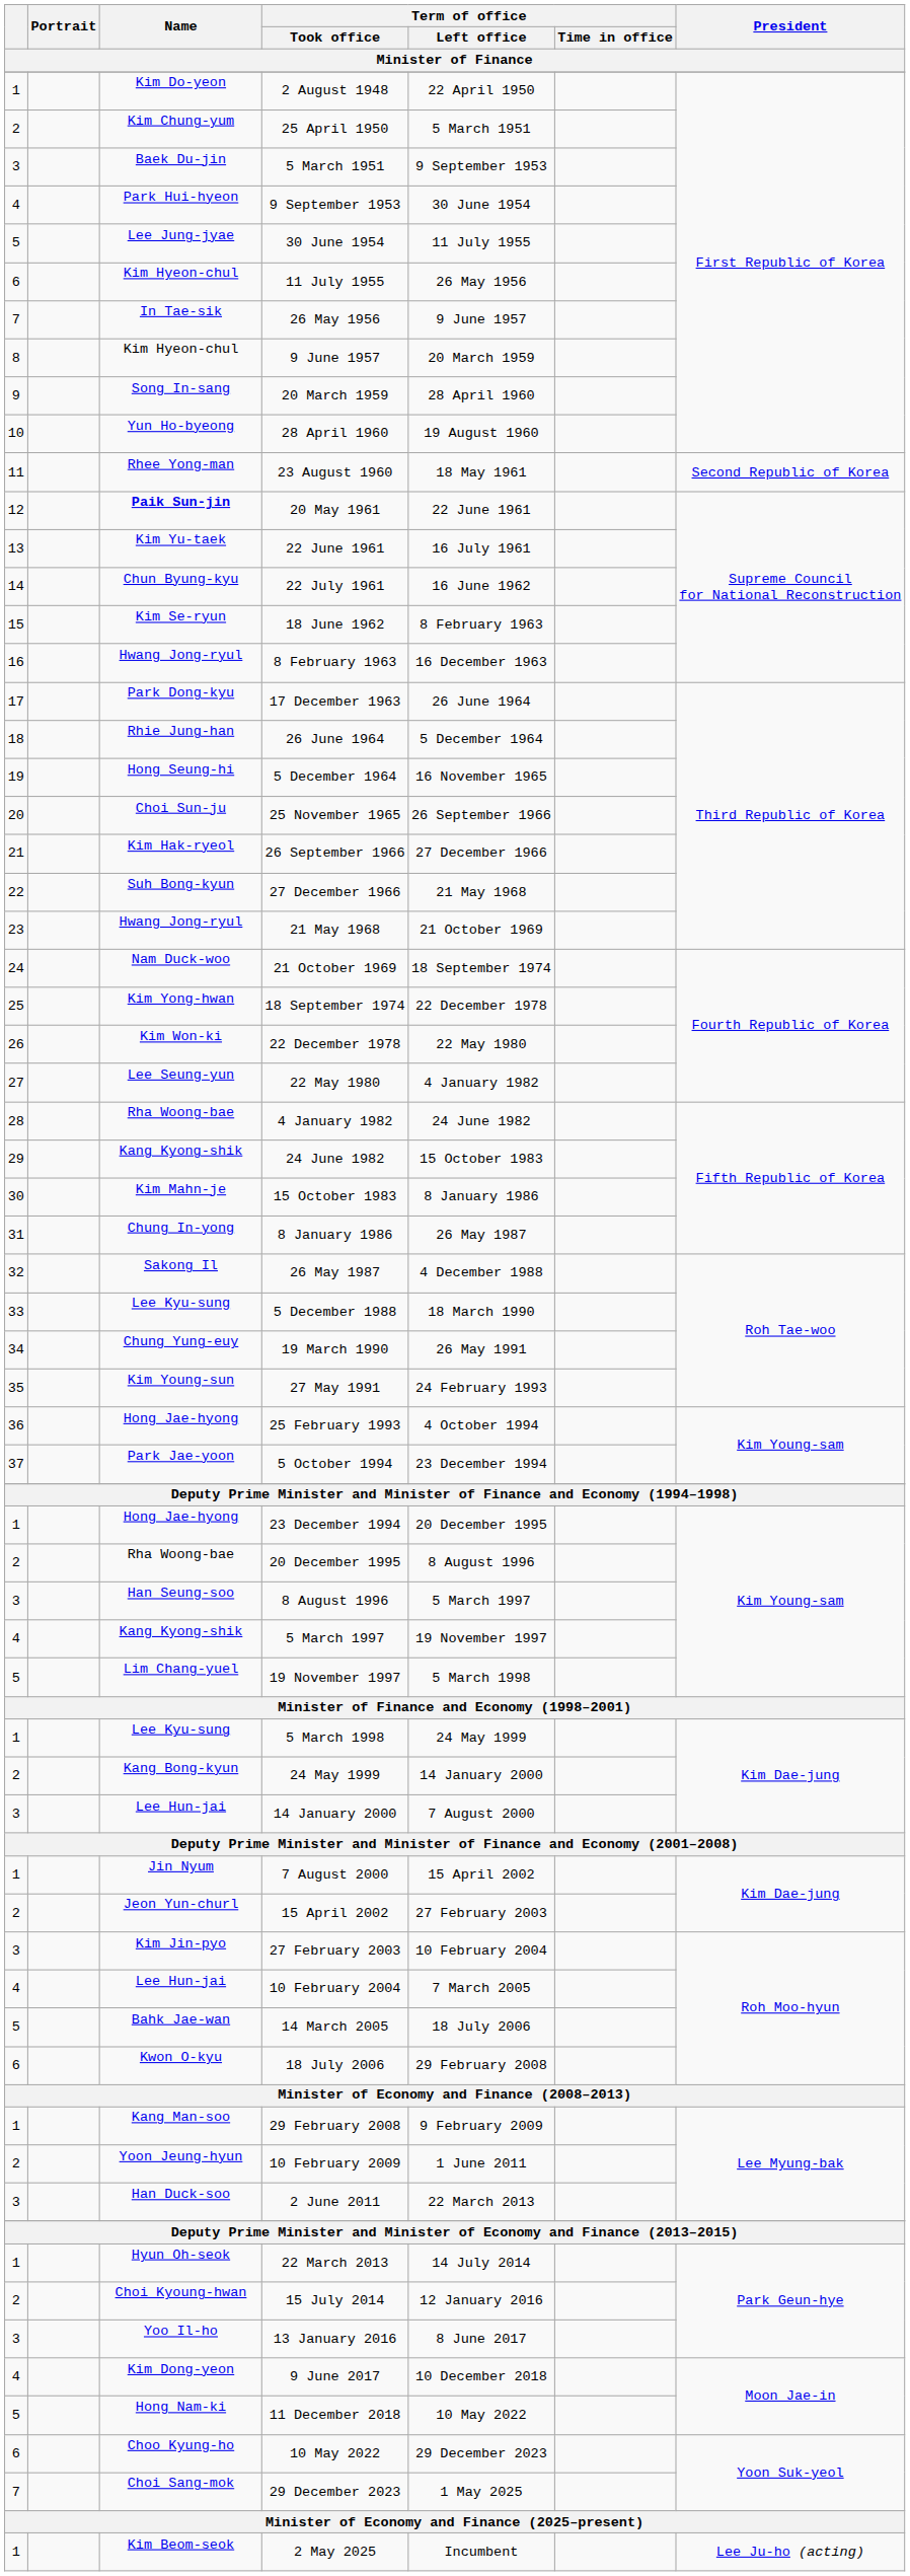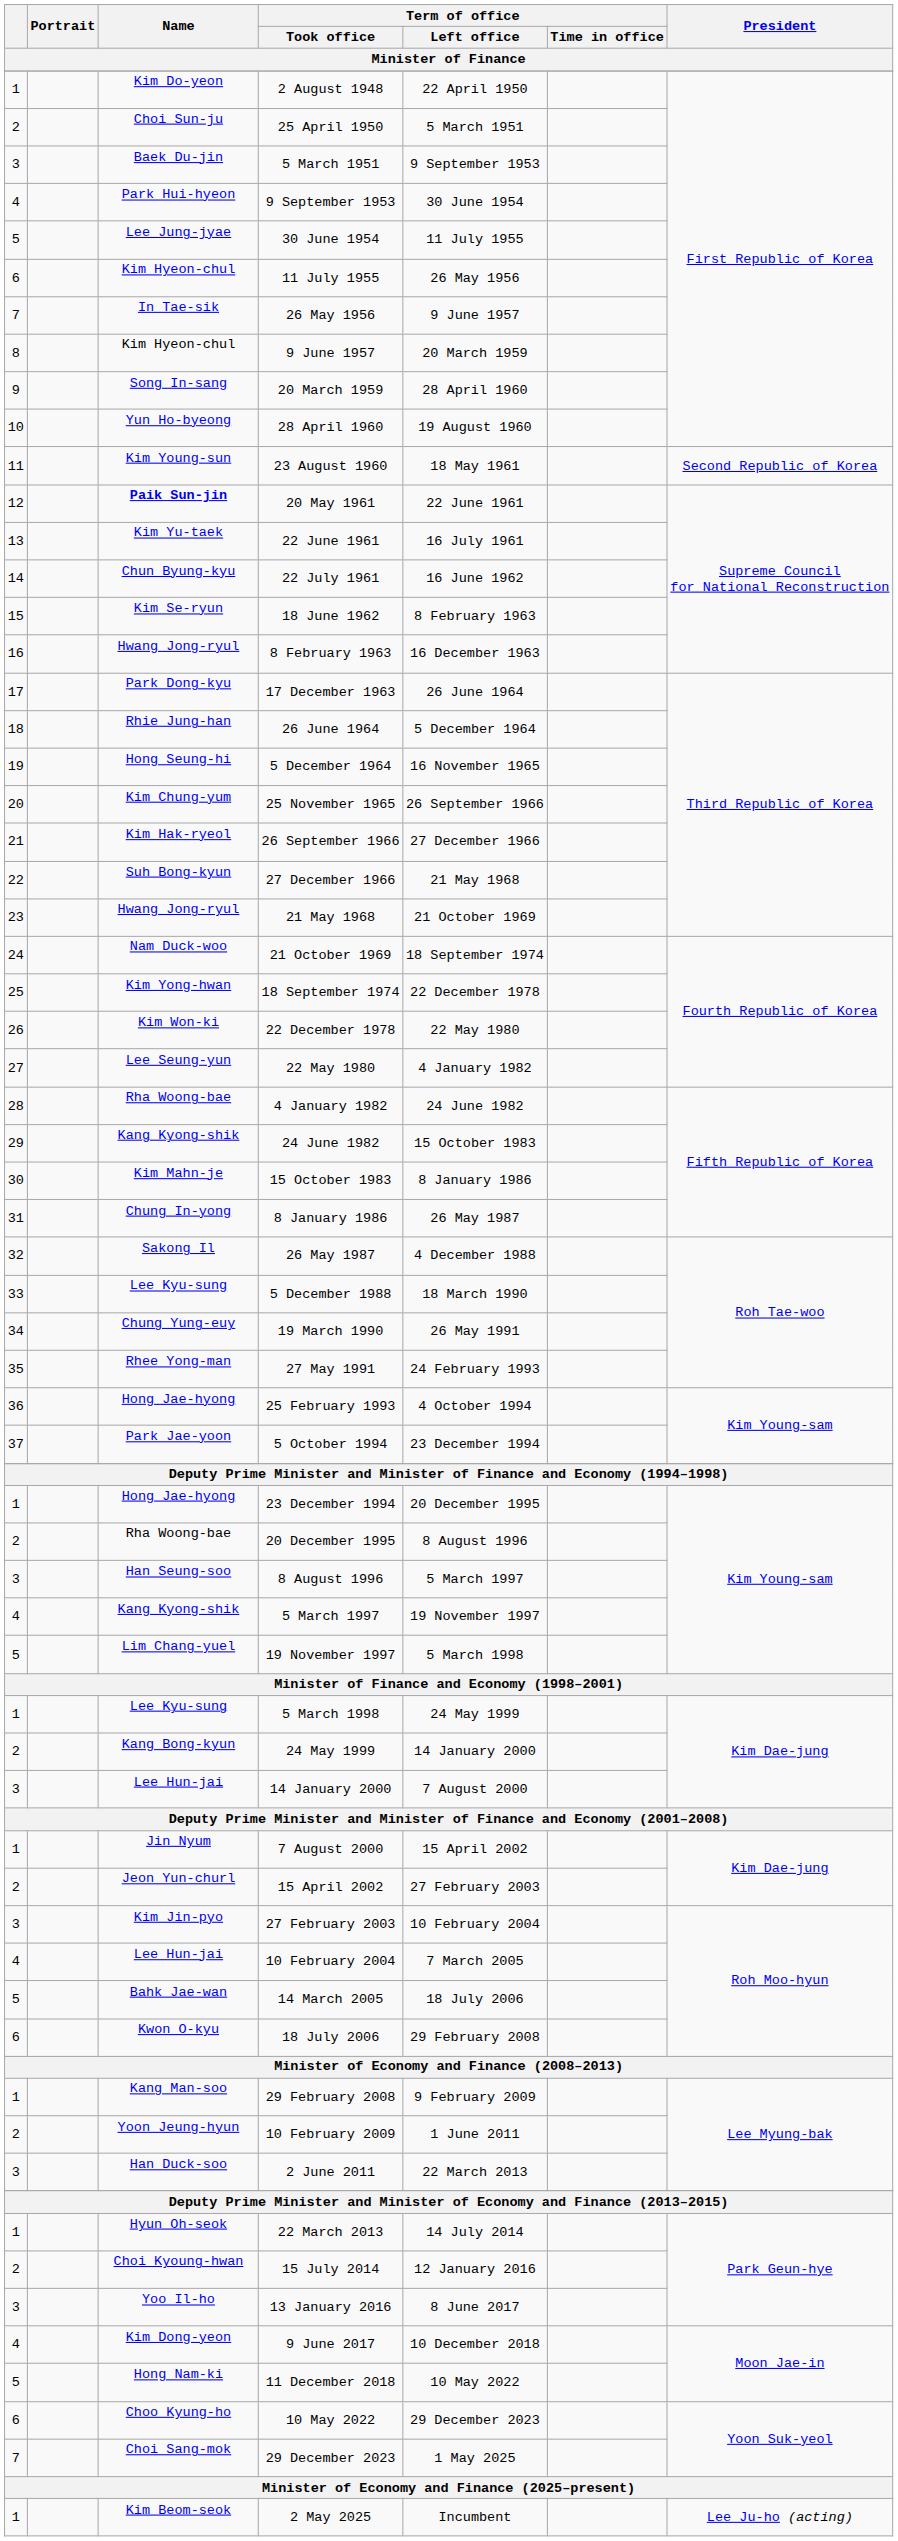 <table class="wikitable" style="text-align:center">
 <tr>
 <th rowspan="2"></th>
 <th rowspan="2">Portrait</th>
 <th rowspan="2" width="18%">Name<br></th>
 <th colspan="3">Term of office</th>
 <th rowspan="2"><a href='#'>President</a></th>
 </tr>
 <tr>
 <th>Took office</th>
 <th>Left office</th>
 <th>Time in office</th>
 </tr>
 <tr>
 <th colspan="7">Minister of Finance</th>
 </tr>
 <tr>
 </tr>
 <tr>
 <td>1</td>
 <td></td>
 <td><a href='#'>Kim Do-yeon</a><br><br></td>
 <td>2 August 1948</td>
 <td>22 April 1950</td>
 <td></td>
 <td rowspan="10"><a href='#'>First Republic of Korea</a></td>
 </tr>
 <tr>
 <td>2</td>
 <td></td>
-<td><a href='#'>Kim Chung-yum</a><br><br></td>
+<td><a href='#'>Choi Sun-ju</a><br><br></td>
 <td>25 April 1950</td>
 <td>5 March 1951</td>
 <td></td>
 </tr>
 <tr>
 <td>3</td>
 <td></td>
 <td><a href='#'>Baek Du-jin</a><br><br></td>
 <td>5 March 1951</td>
 <td>9 September 1953</td>
 <td></td>
 </tr>
 <tr>
 <td>4</td>
 <td></td>
 <td><a href='#'>Park Hui-hyeon</a><br><br></td>
 <td>9 September 1953</td>
 <td>30 June 1954</td>
 <td></td>
 </tr>
 <tr>
 <td>5</td>
 <td></td>
 <td><a href='#'>Lee Jung-jyae</a><br><br></td>
 <td>30 June 1954</td>
 <td>11 July 1955</td>
 <td></td>
 </tr>
 <tr>
 <td>6</td>
 <td></td>
 <td><a href='#'>Kim Hyeon-chul</a><br><br></td>
 <td>11 July 1955</td>
 <td>26 May 1956</td>
 <td></td>
 </tr>
 <tr>
 <td>7</td>
 <td></td>
 <td><a href='#'>In Tae-sik</a><br><br></td>
 <td>26 May 1956</td>
 <td>9 June 1957</td>
 <td></td>
 </tr>
 <tr>
 <td>8</td>
 <td></td>
 <td>Kim Hyeon-chul<br><br></td>
 <td>9 June 1957</td>
 <td>20 March 1959</td>
 <td></td>
 </tr>
 <tr>
 <td>9</td>
 <td></td>
 <td><a href='#'>Song In-sang</a><br><br></td>
 <td>20 March 1959</td>
 <td>28 April 1960</td>
 <td></td>
 </tr>
 <tr>
 <td>10</td>
 <td></td>
 <td><a href='#'>Yun Ho-byeong</a><br><br></td>
 <td>28 April 1960</td>
 <td>19 August 1960</td>
 <td></td>
 </tr>
 <tr>
 <td>11</td>
 <td></td>
-<td><a href='#'>Rhee Yong-man</a><br><br></td>
+<td><a href='#'>Kim Young-sun</a><br><br></td>
 <td>23 August 1960</td>
 <td>18 May 1961</td>
 <td></td>
 <td><a href='#'>Second Republic of Korea</a></td>
 </tr>
 <tr>
 <td>12</td>
 <td></td>
 <td><strong><a href='#'>Paik Sun-jin</a><br><br></strong></td>
 <td>20 May 1961</td>
 <td>22 June 1961</td>
 <td></td>
 <td rowspan="5"><a href='#'>Supreme Council<br>for National Reconstruction</a></td>
 </tr>
 <tr>
 <td>13</td>
 <td></td>
 <td><a href='#'>Kim Yu-taek</a><br><br></td>
 <td>22 June 1961</td>
 <td>16 July 1961</td>
 <td></td>
 </tr>
 <tr>
 <td>14</td>
 <td></td>
 <td><a href='#'>Chun Byung-kyu</a><br><br></td>
 <td>22 July 1961</td>
 <td>16 June 1962</td>
 <td></td>
 </tr>
 <tr>
 <td>15</td>
 <td></td>
 <td><a href='#'>Kim Se-ryun</a><br><br></td>
 <td>18 June 1962</td>
 <td>8 February 1963</td>
 <td></td>
 </tr>
 <tr>
 <td>16</td>
 <td></td>
 <td><a href='#'>Hwang Jong-ryul</a><br><br></td>
 <td>8 February 1963</td>
 <td>16 December 1963</td>
 <td></td>
 </tr>
 <tr>
 <td>17</td>
 <td></td>
 <td><a href='#'>Park Dong-kyu</a><br><br></td>
 <td>17 December 1963</td>
 <td>26 June 1964</td>
 <td></td>
 <td rowspan="7"><a href='#'>Third Republic of Korea</a></td>
 </tr>
 <tr>
 <td>18</td>
 <td></td>
 <td><a href='#'>Rhie Jung-han</a><br><br></td>
 <td>26 June 1964</td>
 <td>5 December 1964</td>
 <td></td>
 </tr>
 <tr>
 <td>19</td>
 <td></td>
 <td><a href='#'>Hong Seung-hi</a><br><br></td>
 <td>5 December 1964</td>
 <td>16 November 1965</td>
 <td></td>
 </tr>
 <tr>
 <td>20</td>
 <td></td>
-<td><a href='#'>Choi Sun-ju</a><br><br></td>
+<td><a href='#'>Kim Chung-yum</a><br><br></td>
 <td>25 November 1965</td>
 <td>26 September 1966</td>
 <td></td>
 </tr>
 <tr>
 <td>21</td>
 <td></td>
 <td><a href='#'>Kim Hak-ryeol</a><br><br></td>
 <td>26 September 1966</td>
 <td>27 December 1966</td>
 <td></td>
 </tr>
 <tr>
 <td>22</td>
 <td></td>
 <td><a href='#'>Suh Bong-kyun</a><br><br></td>
 <td>27 December 1966</td>
 <td>21 May 1968</td>
 <td></td>
 </tr>
 <tr>
 <td>23</td>
 <td></td>
 <td><a href='#'>Hwang Jong-ryul</a><br><br></td>
 <td>21 May 1968</td>
 <td>21 October 1969</td>
 <td></td>
 </tr>
 <tr>
 <td>24</td>
 <td></td>
 <td><a href='#'>Nam Duck-woo</a><br><br></td>
 <td>21 October 1969</td>
 <td>18 September 1974</td>
 <td></td>
 <td rowspan="4"><a href='#'>Fourth Republic of Korea</a></td>
 </tr>
 <tr>
 <td>25</td>
 <td></td>
 <td><a href='#'>Kim Yong-hwan</a><br><br></td>
 <td>18 September 1974</td>
 <td>22 December 1978</td>
 <td></td>
 </tr>
 <tr>
 <td>26</td>
 <td></td>
 <td><a href='#'>Kim Won-ki</a><br><br></td>
 <td>22 December 1978</td>
 <td>22 May 1980</td>
 <td></td>
 </tr>
 <tr>
 <td>27</td>
 <td></td>
 <td><a href='#'>Lee Seung-yun</a><br><br></td>
 <td>22 May 1980</td>
 <td>4 January 1982</td>
 <td></td>
 </tr>
 <tr>
 <td>28</td>
 <td></td>
 <td><a href='#'>Rha Woong-bae</a><br><br></td>
 <td>4 January 1982</td>
 <td>24 June 1982</td>
 <td></td>
 <td rowspan="4"><a href='#'>Fifth Republic of Korea</a></td>
 </tr>
 <tr>
 <td>29</td>
 <td></td>
 <td><a href='#'>Kang Kyong-shik</a><br><br></td>
 <td>24 June 1982</td>
 <td>15 October 1983</td>
 <td></td>
 </tr>
 <tr>
 <td>30</td>
 <td></td>
 <td><a href='#'>Kim Mahn-je</a><br><br></td>
 <td>15 October 1983</td>
 <td>8 January 1986</td>
 <td></td>
 </tr>
 <tr>
 <td>31</td>
 <td></td>
 <td><a href='#'>Chung In-yong</a><br><br></td>
 <td>8 January 1986</td>
 <td>26 May 1987</td>
 <td></td>
 </tr>
 <tr>
 <td>32</td>
 <td></td>
 <td><a href='#'>Sakong Il</a><br><br></td>
 <td>26 May 1987</td>
 <td>4 December 1988</td>
 <td></td>
 <td rowspan="4"><a href='#'>Roh Tae-woo</a></td>
 </tr>
 <tr>
 <td>33</td>
 <td></td>
 <td><a href='#'>Lee Kyu-sung</a><br><br></td>
 <td>5 December 1988</td>
 <td>18 March 1990</td>
 <td></td>
 </tr>
 <tr>
 <td>34</td>
 <td></td>
 <td><a href='#'>Chung Yung-euy</a><br><br></td>
 <td>19 March 1990</td>
 <td>26 May 1991</td>
 <td></td>
 </tr>
 <tr>
 <td>35</td>
 <td></td>
-<td><a href='#'>Kim Young-sun</a><br><br></td>
+<td><a href='#'>Rhee Yong-man</a><br><br></td>
 <td>27 May 1991</td>
 <td>24 February 1993</td>
 <td></td>
 </tr>
 <tr>
 <td>36</td>
 <td></td>
 <td><a href='#'>Hong Jae-hyong</a><br><br></td>
 <td>25 February 1993</td>
 <td>4 October 1994</td>
 <td></td>
 <td rowspan="2"><a href='#'>Kim Young-sam</a></td>
 </tr>
 <tr>
 <td>37</td>
 <td></td>
 <td><a href='#'>Park Jae-yoon</a><br><br></td>
 <td>5 October 1994</td>
 <td>23 December 1994</td>
 <td></td>
 </tr>
 <tr>
 </tr>
 <tr>
 <th colspan="7">Deputy Prime Minister and Minister of Finance and Economy (1994–1998)</th>
 </tr>
 <tr>
 <td>1</td>
 <td></td>
 <td><a href='#'>Hong Jae-hyong</a><br><br></td>
 <td>23 December 1994</td>
 <td>20 December 1995</td>
 <td></td>
 <td rowspan="5"><a href='#'>Kim Young-sam</a></td>
 </tr>
 <tr>
 <td>2</td>
 <td></td>
 <td>Rha Woong-bae<br><br></td>
 <td>20 December 1995</td>
 <td>8 August 1996</td>
 <td></td>
 </tr>
 <tr>
 <td>3</td>
 <td></td>
 <td><a href='#'>Han Seung-soo</a><br><br></td>
 <td>8 August 1996</td>
 <td>5 March 1997</td>
 <td></td>
 </tr>
 <tr>
 <td>4</td>
 <td></td>
 <td><a href='#'>Kang Kyong-shik</a><br><br></td>
 <td>5 March 1997</td>
 <td>19 November 1997</td>
 <td></td>
 </tr>
 <tr>
 <td>5</td>
 <td></td>
 <td><a href='#'>Lim Chang-yuel</a><br><br></td>
 <td>19 November 1997</td>
 <td>5 March 1998</td>
 <td></td>
 </tr>
 <tr>
 <th colspan="7">Minister of Finance and Economy (1998–2001)</th>
 </tr>
 <tr>
 <td>1</td>
 <td></td>
 <td><a href='#'>Lee Kyu-sung</a><br><br></td>
 <td>5 March 1998</td>
 <td>24 May 1999</td>
 <td></td>
 <td rowspan="3"><a href='#'>Kim Dae-jung</a></td>
 </tr>
 <tr>
 <td>2</td>
 <td></td>
 <td><a href='#'>Kang Bong-kyun</a><br><br></td>
 <td>24 May 1999</td>
 <td>14 January 2000</td>
 <td></td>
 </tr>
 <tr>
 <td>3</td>
 <td></td>
 <td><a href='#'>Lee Hun-jai</a><br><br></td>
 <td>14 January 2000</td>
 <td>7 August 2000</td>
 <td></td>
 </tr>
 <tr>
 <th colspan="7">Deputy Prime Minister and Minister of Finance and Economy (2001–2008)</th>
 </tr>
 <tr>
 <td>1</td>
 <td></td>
 <td><a href='#'>Jin Nyum</a><br><br></td>
 <td>7 August 2000</td>
 <td>15 April 2002</td>
 <td></td>
 <td rowspan="2"><a href='#'>Kim Dae-jung</a></td>
 </tr>
 <tr>
 <td>2</td>
 <td></td>
 <td><a href='#'>Jeon Yun-churl</a><br><br></td>
 <td>15 April 2002</td>
 <td>27 February 2003</td>
 <td></td>
 </tr>
 <tr>
 <td>3</td>
 <td></td>
 <td><a href='#'>Kim Jin-pyo</a><br><br></td>
 <td>27 February 2003</td>
 <td>10 February 2004</td>
 <td></td>
 <td rowspan="4"><a href='#'>Roh Moo-hyun</a></td>
 </tr>
 <tr>
 <td>4</td>
 <td></td>
 <td><a href='#'>Lee Hun-jai</a><br><br></td>
 <td>10 February 2004</td>
 <td>7 March 2005</td>
 <td></td>
 </tr>
 <tr>
 <td>5</td>
 <td></td>
 <td><a href='#'>Bahk Jae-wan</a><br><br></td>
 <td>14 March 2005</td>
 <td>18 July 2006</td>
 <td></td>
 </tr>
 <tr>
 <td>6</td>
 <td></td>
 <td><a href='#'>Kwon O-kyu</a><br><br></td>
 <td>18 July 2006</td>
 <td>29 February 2008</td>
 <td></td>
 </tr>
 <tr>
 <th colspan="7">Minister of Economy and Finance (2008–2013)</th>
 </tr>
 <tr>
 <td>1</td>
 <td></td>
 <td><a href='#'>Kang Man-soo</a><br><br></td>
 <td>29 February 2008</td>
 <td>9 February 2009</td>
 <td></td>
 <td rowspan="3"><a href='#'>Lee Myung-bak</a></td>
 </tr>
 <tr>
 <td>2</td>
 <td></td>
 <td><a href='#'>Yoon Jeung-hyun</a><br><br></td>
 <td>10 February 2009</td>
 <td>1 June 2011</td>
 <td></td>
 </tr>
 <tr>
 <td>3</td>
 <td></td>
 <td><a href='#'>Han Duck-soo</a><br><br></td>
 <td>2 June 2011</td>
 <td>22 March 2013</td>
 <td></td>
 </tr>
 <tr>
 </tr>
 <tr>
 <th colspan="7">Deputy Prime Minister and Minister of Economy and Finance (2013–2015)</th>
 </tr>
 <tr>
 <td>1</td>
 <td></td>
 <td><a href='#'>Hyun Oh-seok</a><br><br></td>
 <td>22 March 2013</td>
 <td>14 July 2014</td>
 <td></td>
 <td rowspan="3"><a href='#'>Park Geun-hye</a></td>
 </tr>
 <tr>
 <td>2</td>
 <td></td>
 <td><a href='#'>Choi Kyoung-hwan</a><br><br></td>
 <td>15 July 2014</td>
 <td>12 January 2016</td>
 <td></td>
 </tr>
 <tr>
 <td>3</td>
 <td></td>
 <td><a href='#'>Yoo Il-ho</a><br><br></td>
 <td>13 January 2016</td>
 <td>8 June 2017</td>
 <td></td>
 </tr>
 <tr>
 <td>4</td>
 <td></td>
 <td><a href='#'>Kim Dong-yeon</a><br><br></td>
 <td>9 June 2017</td>
 <td>10 December 2018</td>
 <td></td>
 <td rowspan="2"><a href='#'>Moon Jae-in</a></td>
 </tr>
 <tr>
 <td>5</td>
 <td></td>
 <td><a href='#'>Hong Nam-ki</a><br><br></td>
 <td>11 December 2018</td>
 <td>10 May 2022</td>
 <td></td>
 </tr>
 <tr>
 <td>6</td>
 <td></td>
 <td><a href='#'>Choo Kyung-ho</a><br><br></td>
 <td>10 May 2022</td>
 <td>29 December 2023</td>
 <td></td>
 <td rowspan="2"><a href='#'>Yoon Suk-yeol</a></td>
 </tr>
 <tr>
 <td>7</td>
 <td></td>
 <td><a href='#'>Choi Sang-mok</a><br><br></td>
 <td>29 December 2023</td>
 <td>1 May 2025</td>
 <td></td>
 </tr>
 <tr>
 <th colspan="7">Minister of Economy and Finance (2025–present)</th>
 </tr>
 <tr>
 <td>1</td>
 <td></td>
 <td><a href='#'>Kim Beom-seok</a><br><br></td>
 <td>2 May 2025</td>
 <td>Incumbent</td>
 <td></td>
 <td rowspan="2"><a href='#'>Lee Ju-ho</a> <em>(acting)</em></td>
 </tr>
 </table>
